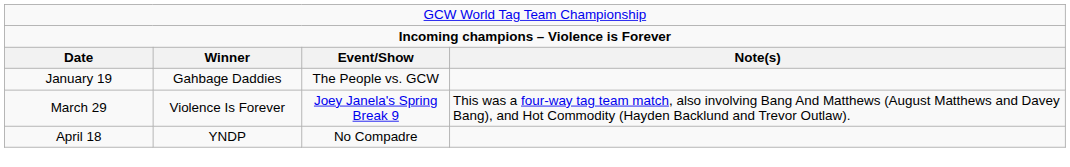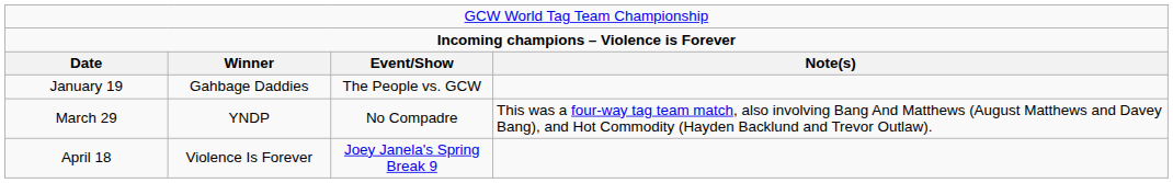 <table class="wikitable" style="text-align:center; width:100%;">
 <tr>
 <td colspan="4" style="text-align: center;"><a href='#'>GCW World Tag Team Championship</a></td>
 </tr>
 <tr>
 <td colspan="4" style="text-align: center;"><strong>Incoming champions – Violence is Forever </strong></td>
 </tr>
 <tr>
 <th width=14%>Date</th>
 <th width=14%>Winner</th>
 <th width=14%>Event/Show</th>
 <th width=58%>Note(s)</th>
 </tr>
 <tr>
 <td>January 19</td>
 <td>Gahbage Daddies<br></td>
 <td>The People vs. GCW</td>
 <td></td>
 </tr>
 <tr>
 <td>March 29</td>
-<td>Violence Is Forever<br></td>
-<td><a href='#'>Joey Janela's Spring Break 9</a></td>
+<td>YNDP<br></td>
+<td>No Compadre</td>
 <td align=left>This was a <a href='#'>four-way tag team match</a>, also involving Bang And Matthews (August Matthews and Davey Bang), and Hot Commodity (Hayden Backlund and Trevor Outlaw).</td>
 </tr>
 <tr>
 <td>April 18</td>
-<td>YNDP<br></td>
-<td>No Compadre</td>
+<td>Violence Is Forever<br></td>
+<td><a href='#'>Joey Janela's Spring Break 9</a></td>
 <td></td>
 </tr>
 </table>
